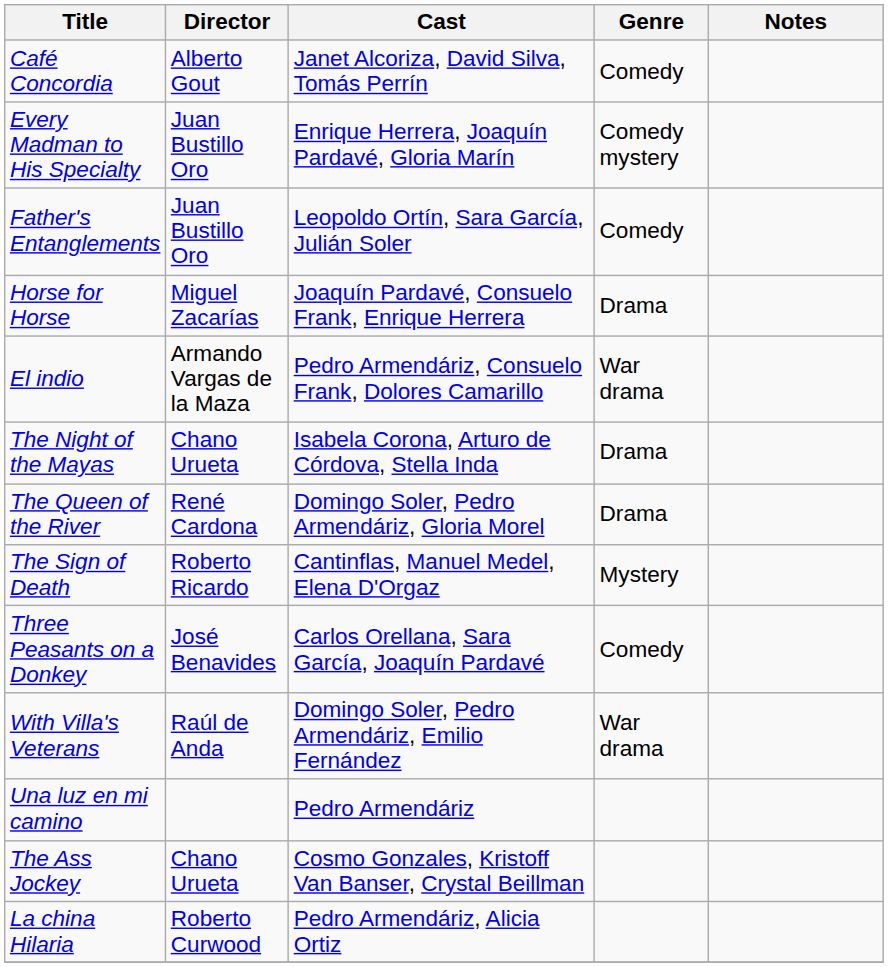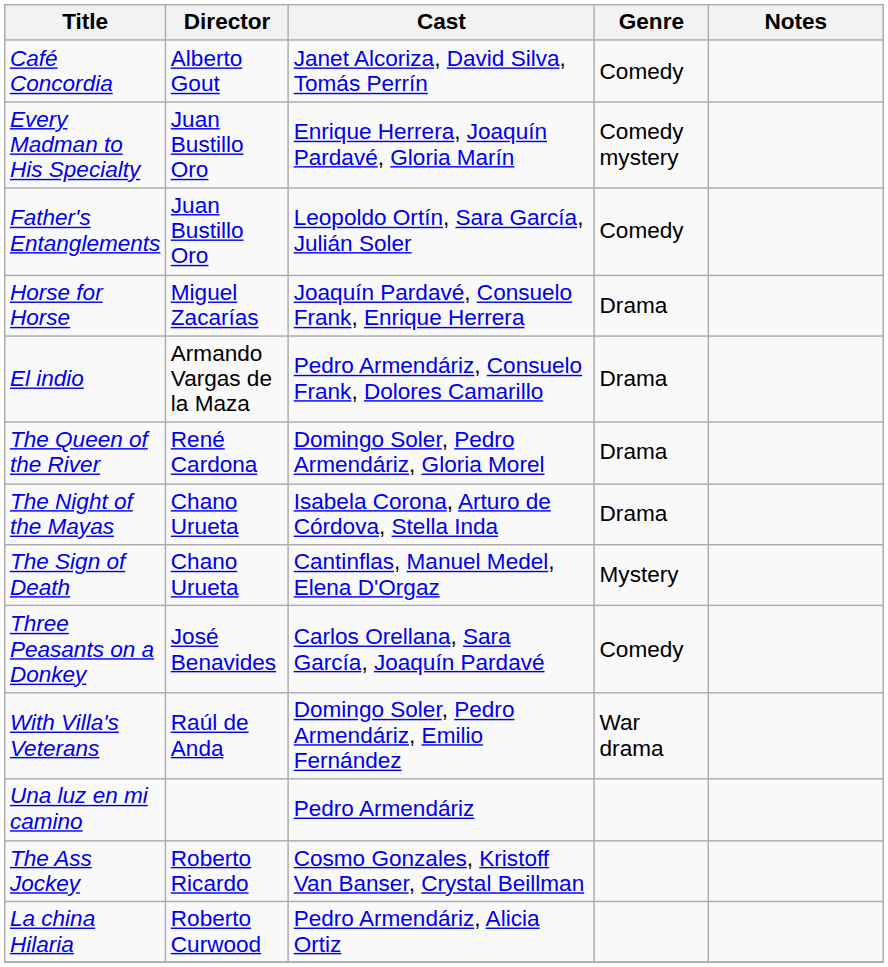 <table class="wikitable" style="width:100%;">
 <tr>
 <th style="width:18%;">Title</th>
 <th style="width:14%;">Director</th>
 <th style="width:35%;">Cast</th>
 <th style="width:13%;">Genre</th>
 <th style="width:20%;">Notes</th>
 </tr>
 <tr>
 <td><em><a href='#'>Café Concordia</a></em></td>
 <td><a href='#'>Alberto Gout</a></td>
 <td><a href='#'>Janet Alcoriza</a>, <a href='#'>David Silva</a>, <a href='#'>Tomás Perrín</a></td>
 <td>Comedy</td>
 <td></td>
 </tr>
 <tr>
 <td><em><a href='#'>Every Madman to His Specialty</a></em></td>
 <td><a href='#'>Juan Bustillo Oro</a></td>
 <td><a href='#'>Enrique Herrera</a>, <a href='#'>Joaquín Pardavé</a>, <a href='#'>Gloria Marín</a></td>
 <td>Comedy mystery</td>
 <td></td>
 </tr>
 <tr>
 <td><em><a href='#'>Father's Entanglements</a></em></td>
 <td><a href='#'>Juan Bustillo Oro</a></td>
 <td><a href='#'>Leopoldo Ortín</a>, <a href='#'>Sara García</a>, <a href='#'>Julián Soler</a></td>
 <td>Comedy</td>
 <td></td>
 </tr>
 <tr>
 <td><em><a href='#'>Horse for Horse</a></em></td>
 <td><a href='#'>Miguel Zacarías</a></td>
 <td><a href='#'>Joaquín Pardavé</a>, <a href='#'>Consuelo Frank</a>, <a href='#'>Enrique Herrera</a></td>
 <td>Drama</td>
 <td></td>
 </tr>
 <tr>
 <td><em><a href='#'>El indio</a></em></td>
 <td>Armando Vargas de la Maza</td>
 <td><a href='#'>Pedro Armendáriz</a>, <a href='#'>Consuelo Frank</a>, <a href='#'>Dolores Camarillo</a></td>
-<td>War drama</td>
-<td></td>
-</tr>
-<tr>
-<td><em><a href='#'>The Night of the Mayas</a></em></td>
-<td><a href='#'>Chano Urueta</a></td>
-<td><a href='#'>Isabela Corona</a>, <a href='#'>Arturo de Córdova</a>, <a href='#'>Stella Inda</a></td>
 <td>Drama</td>
 <td></td>
 </tr>
 <tr>
 <td><em><a href='#'>The Queen of the River</a></em></td>
 <td><a href='#'>René Cardona</a></td>
 <td><a href='#'>Domingo Soler</a>, <a href='#'>Pedro Armendáriz</a>, <a href='#'>Gloria Morel</a></td>
 <td>Drama</td>
 <td></td>
 </tr>
 <tr>
+<td><em><a href='#'>The Night of the Mayas</a></em></td>
+<td><a href='#'>Chano Urueta</a></td>
+<td><a href='#'>Isabela Corona</a>, <a href='#'>Arturo de Córdova</a>, <a href='#'>Stella Inda</a></td>
+<td>Drama</td>
+<td></td>
+</tr>
+<tr>
 <td><em><a href='#'>The Sign of Death</a></em></td>
-<td><a href='#'>Roberto Ricardo</a></td>
+<td><a href='#'>Chano Urueta</a></td>
 <td><a href='#'>Cantinflas</a>, <a href='#'>Manuel Medel</a>, <a href='#'>Elena D'Orgaz</a></td>
 <td>Mystery</td>
 <td></td>
 </tr>
 <tr>
 <td><em><a href='#'>Three Peasants on a Donkey</a></em></td>
 <td><a href='#'>José Benavides</a></td>
 <td><a href='#'>Carlos Orellana</a>, <a href='#'>Sara García</a>, <a href='#'>Joaquín Pardavé</a></td>
 <td>Comedy</td>
 <td></td>
 </tr>
 <tr>
 <td><em><a href='#'>With Villa's Veterans</a></em></td>
 <td><a href='#'>Raúl de Anda</a></td>
 <td><a href='#'>Domingo Soler</a>, <a href='#'>Pedro Armendáriz</a>, <a href='#'>Emilio Fernández</a></td>
 <td>War drama</td>
 <td></td>
 </tr>
 <tr>
 <td><em><a href='#'>Una luz en mi camino</a></em></td>
 <td></td>
 <td><a href='#'>Pedro Armendáriz</a></td>
 <td></td>
 <td></td>
 </tr>
 <tr>
 <td><em><a href='#'>The Ass Jockey</a></em></td>
-<td><a href='#'>Chano Urueta</a></td>
+<td><a href='#'>Roberto Ricardo</a></td>
 <td><a href='#'>Cosmo Gonzales</a>, <a href='#'>Kristoff Van Banser</a>, <a href='#'>Crystal Beillman</a></td>
 <td></td>
 <td></td>
 </tr>
 <tr>
 <td><em><a href='#'>La china Hilaria</a></em></td>
 <td><a href='#'>Roberto Curwood</a></td>
 <td><a href='#'>Pedro Armendáriz</a>, <a href='#'>Alicia Ortiz</a></td>
 <td></td>
 <td></td>
 </tr>
 <tr>
 </tr>
 </table>
